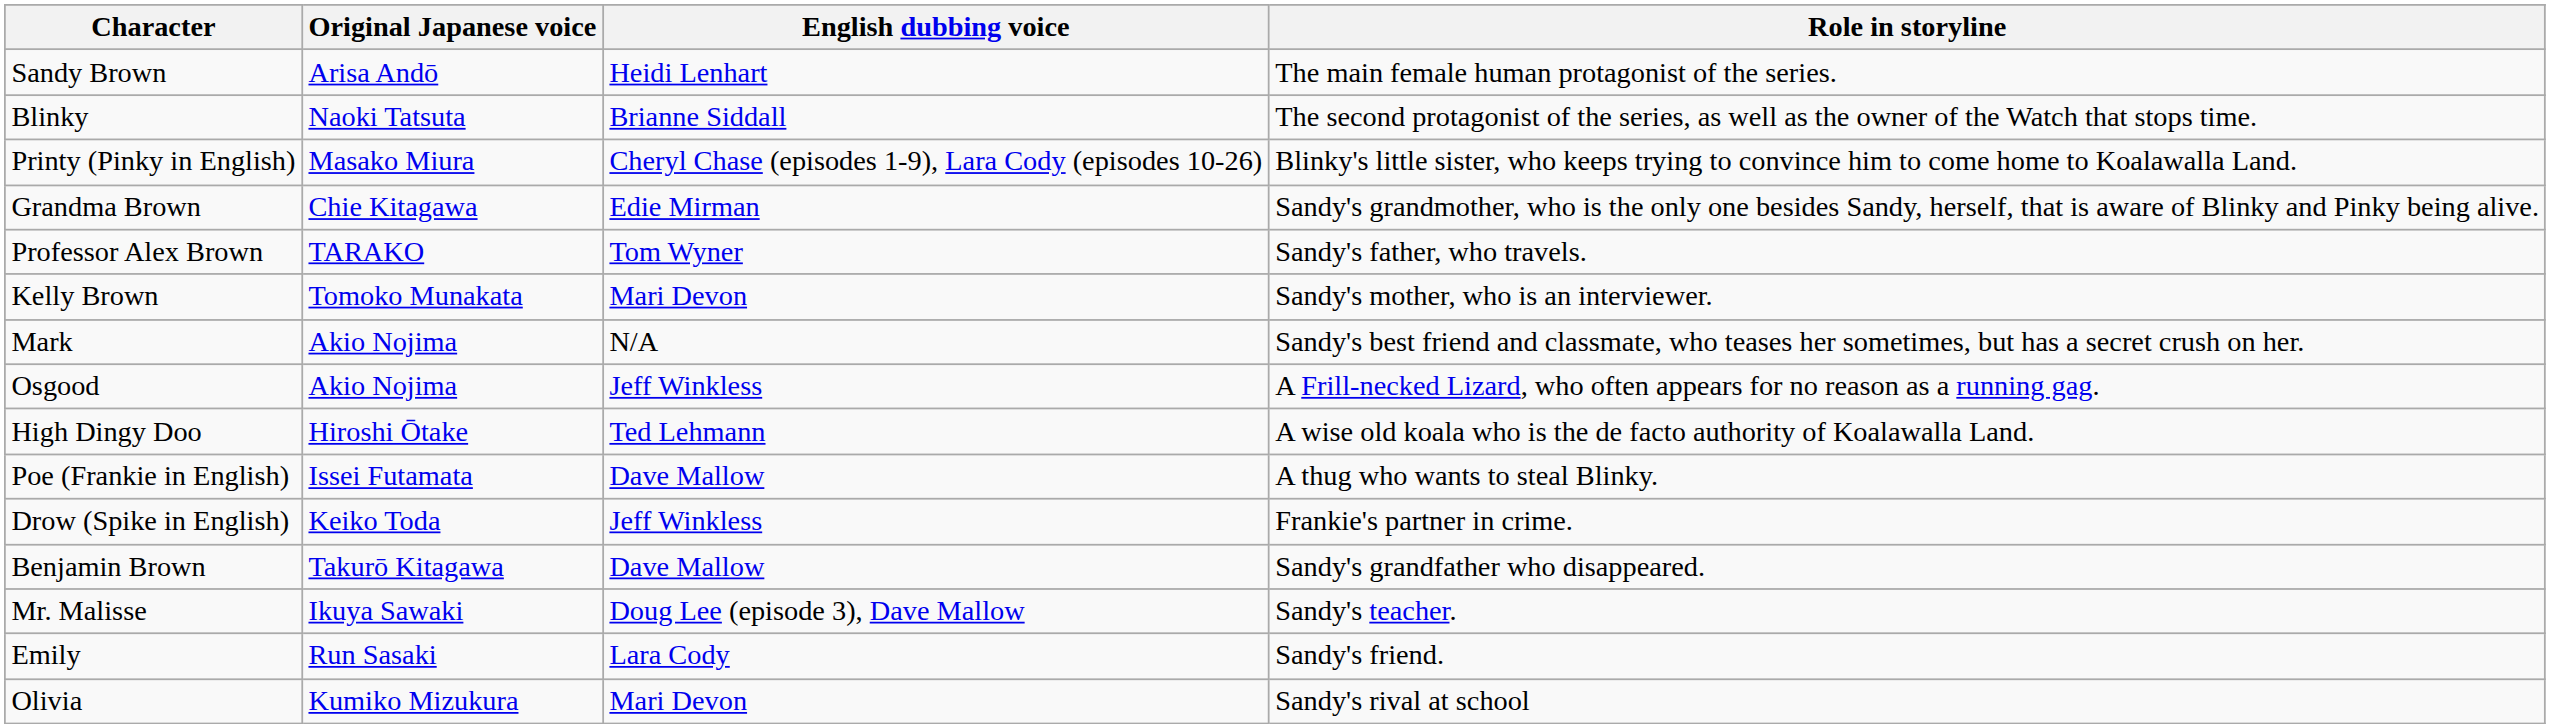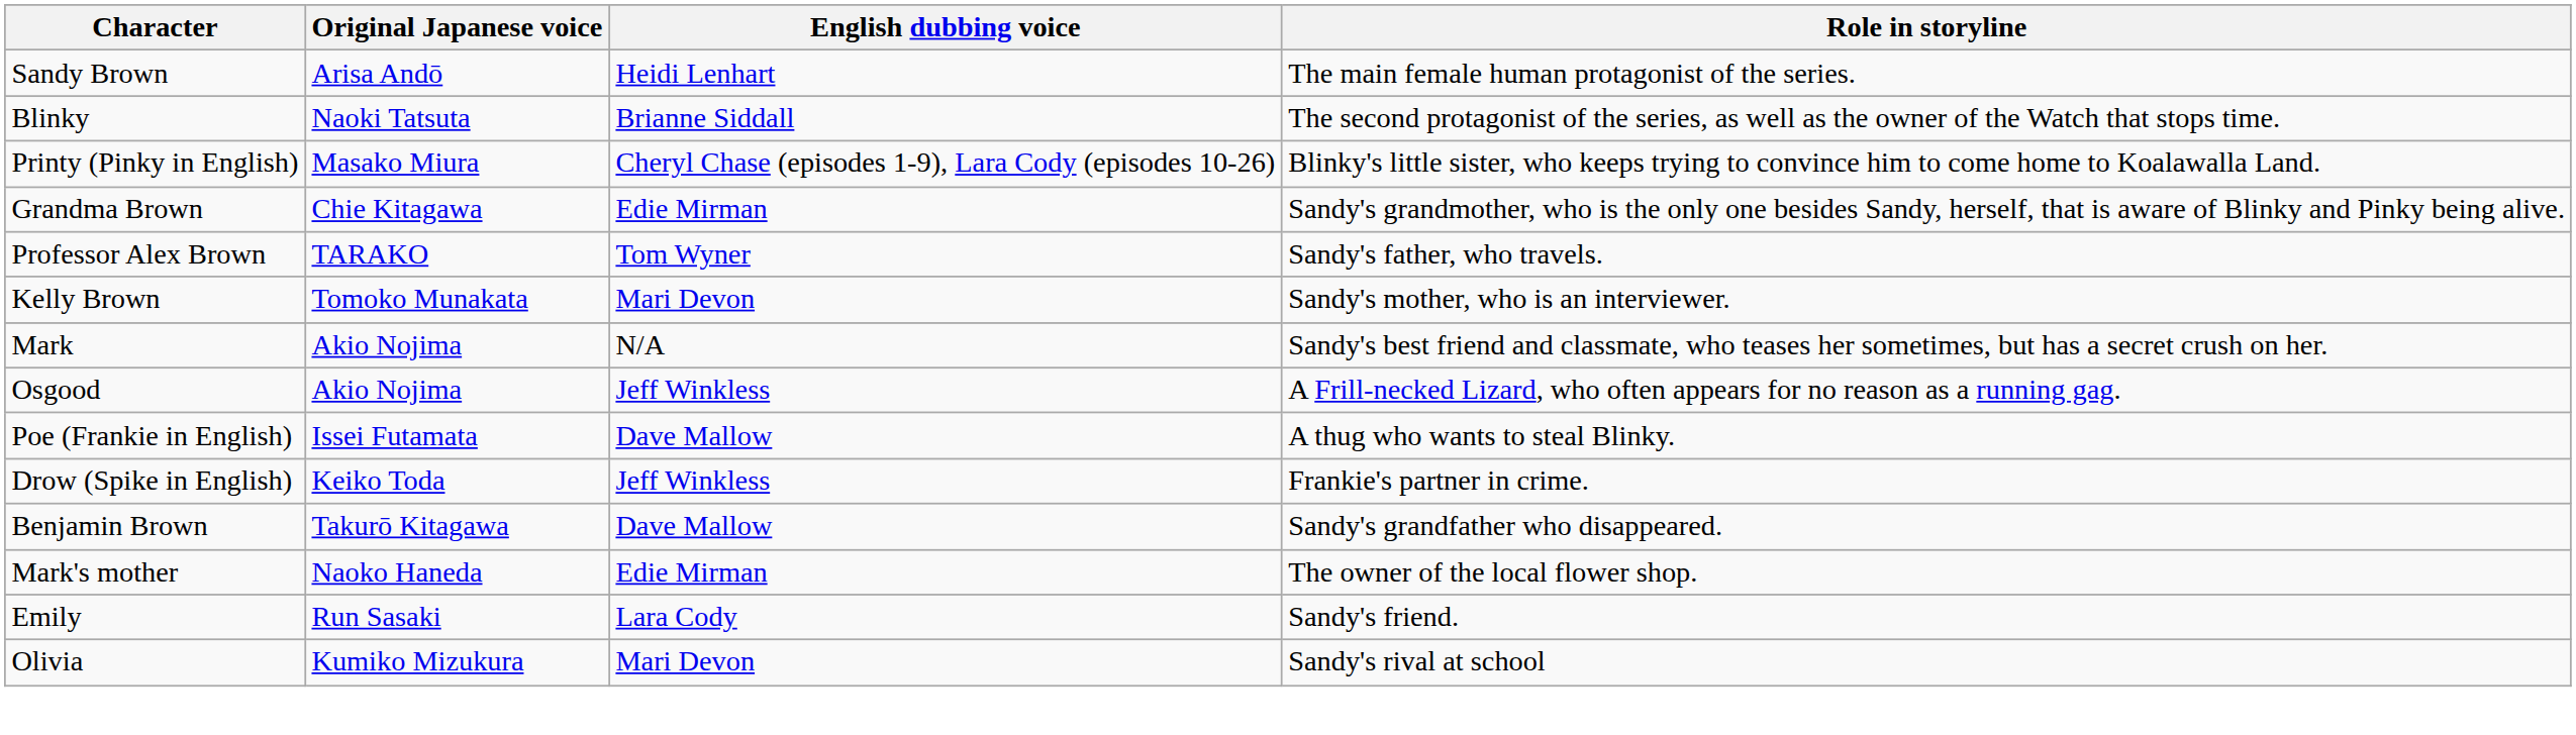 <table class="wikitable">
 <tr>
 <th>Character</th>
 <th>Original Japanese voice</th>
 <th>English <a href='#'>dubbing</a> voice</th>
 <th>Role in storyline</th>
 </tr>
 <tr>
 <td>Sandy Brown</td>
 <td><a href='#'>Arisa Andō</a></td>
 <td><a href='#'>Heidi Lenhart</a></td>
 <td>The main female human protagonist of the series.</td>
 </tr>
 <tr>
 <td>Blinky</td>
 <td><a href='#'>Naoki Tatsuta</a></td>
 <td><a href='#'>Brianne Siddall</a></td>
 <td>The second protagonist of the series, as well as the owner of the Watch that stops time.</td>
 </tr>
 <tr>
 <td>Printy (Pinky in English)</td>
 <td><a href='#'>Masako Miura</a></td>
 <td><a href='#'>Cheryl Chase</a> (episodes 1-9), <a href='#'>Lara Cody</a> (episodes 10-26)</td>
 <td>Blinky's little sister, who keeps trying to convince him to come home to Koalawalla Land.</td>
 </tr>
 <tr>
 <td>Grandma Brown</td>
 <td><a href='#'>Chie Kitagawa</a></td>
 <td><a href='#'>Edie Mirman</a></td>
 <td>Sandy's grandmother, who is the only one besides Sandy, herself, that is aware of Blinky and Pinky being alive.</td>
 </tr>
 <tr>
 <td>Professor Alex Brown</td>
 <td><a href='#'>TARAKO</a></td>
 <td><a href='#'>Tom Wyner</a></td>
 <td>Sandy's father, who travels.</td>
 </tr>
 <tr>
 <td>Kelly Brown</td>
 <td><a href='#'>Tomoko Munakata</a></td>
 <td><a href='#'>Mari Devon</a></td>
 <td>Sandy's mother, who is an interviewer.</td>
 </tr>
 <tr>
 <td>Mark</td>
 <td><a href='#'>Akio Nojima</a></td>
 <td>N/A</td>
 <td>Sandy's best friend and classmate, who teases her sometimes, but has a secret crush on her.</td>
 </tr>
 <tr>
 <td>Osgood</td>
 <td><a href='#'>Akio Nojima</a></td>
 <td><a href='#'>Jeff Winkless</a></td>
 <td>A <a href='#'>Frill-necked Lizard</a>, who often appears for no reason as a <a href='#'>running gag</a>.</td>
 </tr>
 <tr>
-<td>High Dingy Doo</td>
-<td><a href='#'>Hiroshi Ōtake</a></td>
-<td><a href='#'>Ted Lehmann</a></td>
-<td>A wise old koala who is the de facto authority of Koalawalla Land.</td>
-</tr>
-<tr>
 <td>Poe (Frankie in English)</td>
 <td><a href='#'>Issei Futamata</a></td>
 <td><a href='#'>Dave Mallow</a></td>
 <td>A thug who wants to steal Blinky.</td>
 </tr>
 <tr>
 <td>Drow (Spike in English)</td>
 <td><a href='#'>Keiko Toda</a></td>
 <td><a href='#'>Jeff Winkless</a></td>
 <td>Frankie's partner in crime.</td>
 </tr>
 <tr>
 <td>Benjamin Brown</td>
 <td><a href='#'>Takurō Kitagawa</a></td>
 <td><a href='#'>Dave Mallow</a></td>
 <td>Sandy's grandfather who disappeared.</td>
 </tr>
 <tr>
-<td>Mr. Malisse</td>
-<td><a href='#'>Ikuya Sawaki</a></td>
-<td><a href='#'>Doug Lee</a> (episode 3), <a href='#'>Dave Mallow</a></td>
-<td>Sandy's <a href='#'>teacher</a>.</td>
+<td>Mark's mother</td>
+<td><a href='#'>Naoko Haneda</a></td>
+<td><a href='#'>Edie Mirman</a></td>
+<td>The owner of the local flower shop.</td>
 </tr>
 <tr>
 <td>Emily</td>
 <td><a href='#'>Run Sasaki</a></td>
 <td><a href='#'>Lara Cody</a></td>
 <td>Sandy's friend.</td>
 </tr>
 <tr>
 <td>Olivia</td>
 <td><a href='#'>Kumiko Mizukura</a></td>
 <td><a href='#'>Mari Devon</a></td>
 <td>Sandy's rival at school</td>
 </tr>
 </table>
